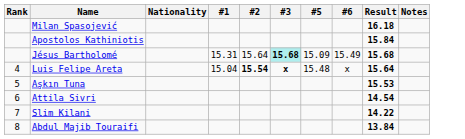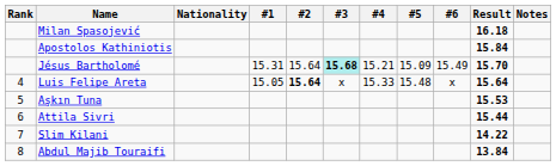 <table class="wikitable sortable" style="text-align:center">
 <tr>
 <th>Rank</th>
 <th>Name</th>
 <th>Nationality</th>
 <th>#1</th>
 <th>#2</th>
 <th>#3</th>
+<th>#4</th>
 <th>#5</th>
 <th>#6</th>
 <th>Result</th>
 <th>Notes</th>
 </tr>
 <tr>
 <td></td>
 <td align=left><a href='#'>Milan Spasojević</a></td>
 <td align=left></td>
+<td></td>
 <td></td>
 <td></td>
 <td></td>
 <td></td>
 <td></td>
 <td><strong>16.18</strong></td>
 <td></td>
 </tr>
 <tr>
 <td></td>
 <td align=left><a href='#'>Apostolos Kathiniotis</a></td>
 <td align=left></td>
 <td></td>
 <td></td>
 <td></td>
 <td></td>
 <td></td>
+<td></td>
 <td><strong>15.84</strong></td>
 <td></td>
 </tr>
 <tr>
 <td></td>
 <td align=left><a href='#'>Jésus Bartholomé</a></td>
 <td align=left></td>
 <td>15.31</td>
 <td>15.64</td>
 <td style="background: paleturquoise;"><strong>15.68</strong></td>
+<td>15.21</td>
 <td>15.09</td>
 <td>15.49</td>
-<td><strong>15.68</strong></td>
+<td><strong>15.70</strong></td>
 <td></td>
 </tr>
 <tr>
 <td>4</td>
 <td align=left><a href='#'>Luis Felipe Areta</a></td>
 <td align=left></td>
-<td>15.04</td>
-<td><strong>15.54</strong></td>
-<td><strong>x</strong></td>
+<td>15.05</td>
+<td><strong>15.64</strong></td>
+<td>x</td>
+<td>15.33</td>
 <td>15.48</td>
 <td>x</td>
 <td><strong>15.64</strong></td>
 <td></td>
 </tr>
 <tr>
 <td>5</td>
 <td align=left><a href='#'>Aşkın Tuna</a></td>
 <td align=left></td>
+<td></td>
 <td></td>
 <td></td>
 <td></td>
 <td></td>
 <td></td>
 <td><strong>15.53</strong></td>
 <td></td>
 </tr>
 <tr>
 <td>6</td>
 <td align=left><a href='#'>Attila Sivri</a></td>
 <td align=left></td>
 <td></td>
 <td></td>
 <td></td>
 <td></td>
 <td></td>
-<td><strong>14.54</strong></td>
+<td></td>
+<td><strong>15.44</strong></td>
 <td></td>
 </tr>
 <tr>
 <td>7</td>
 <td align=left><a href='#'>Slim Kilani</a></td>
 <td align=left></td>
+<td></td>
 <td></td>
 <td></td>
 <td></td>
 <td></td>
 <td></td>
 <td><strong>14.22</strong></td>
 <td></td>
 </tr>
 <tr>
 <td>8</td>
 <td align=left><a href='#'>Abdul Majib Touraifi</a></td>
 <td align=left></td>
 <td></td>
 <td></td>
 <td></td>
 <td></td>
 <td></td>
+<td></td>
 <td><strong>13.84</strong></td>
 <td></td>
 </tr>
 </table>
